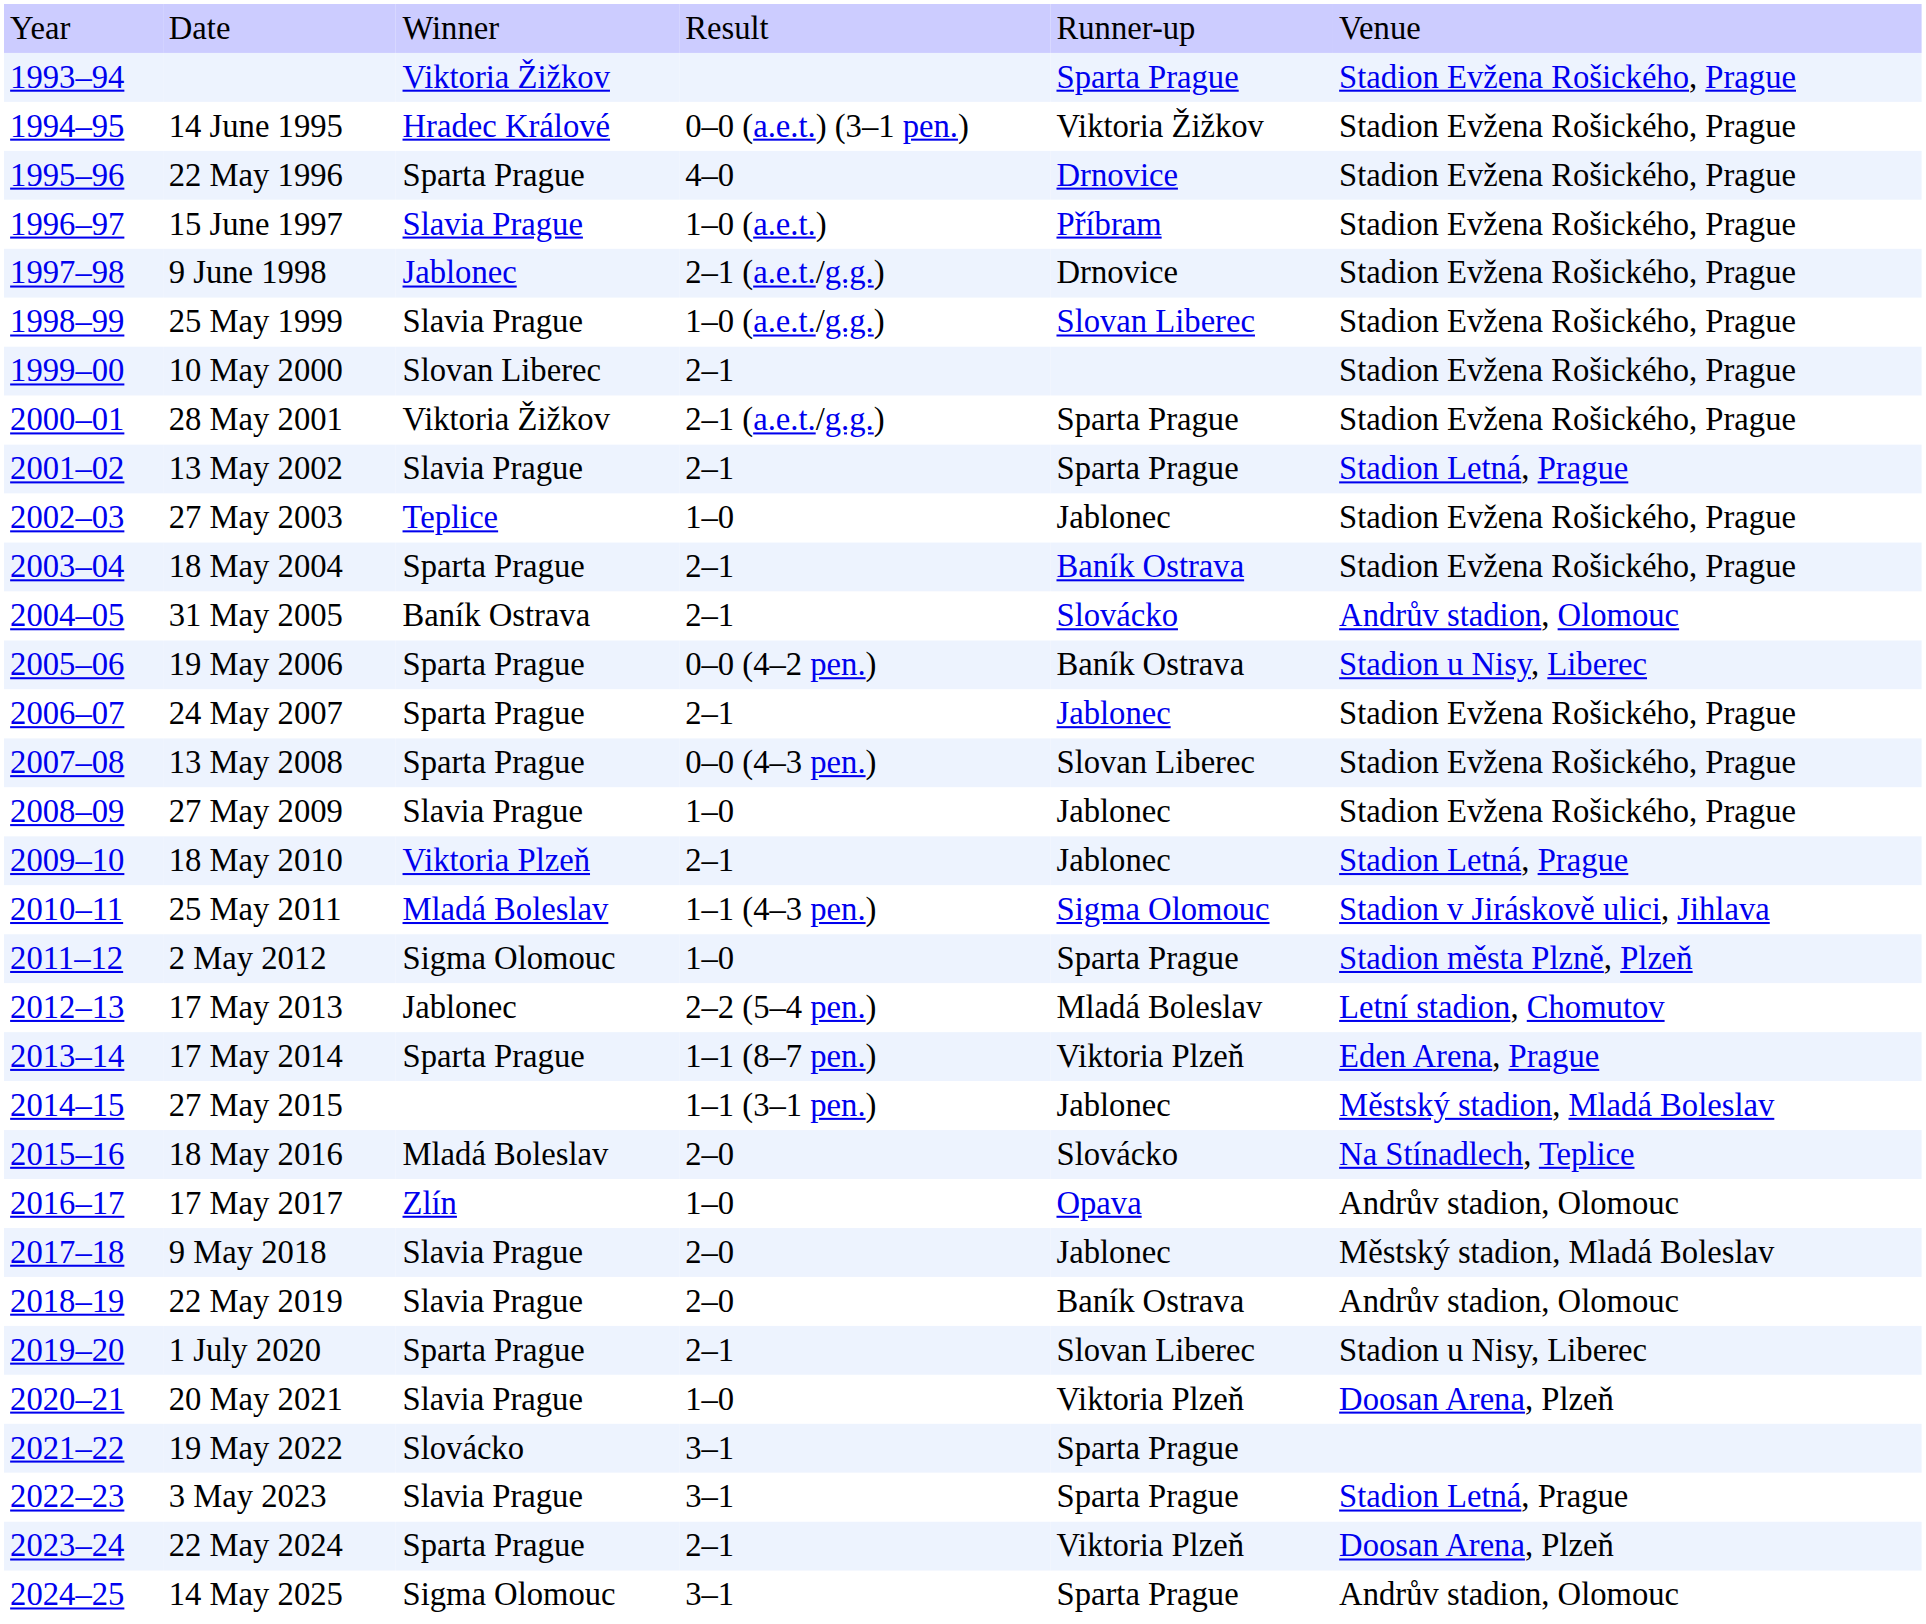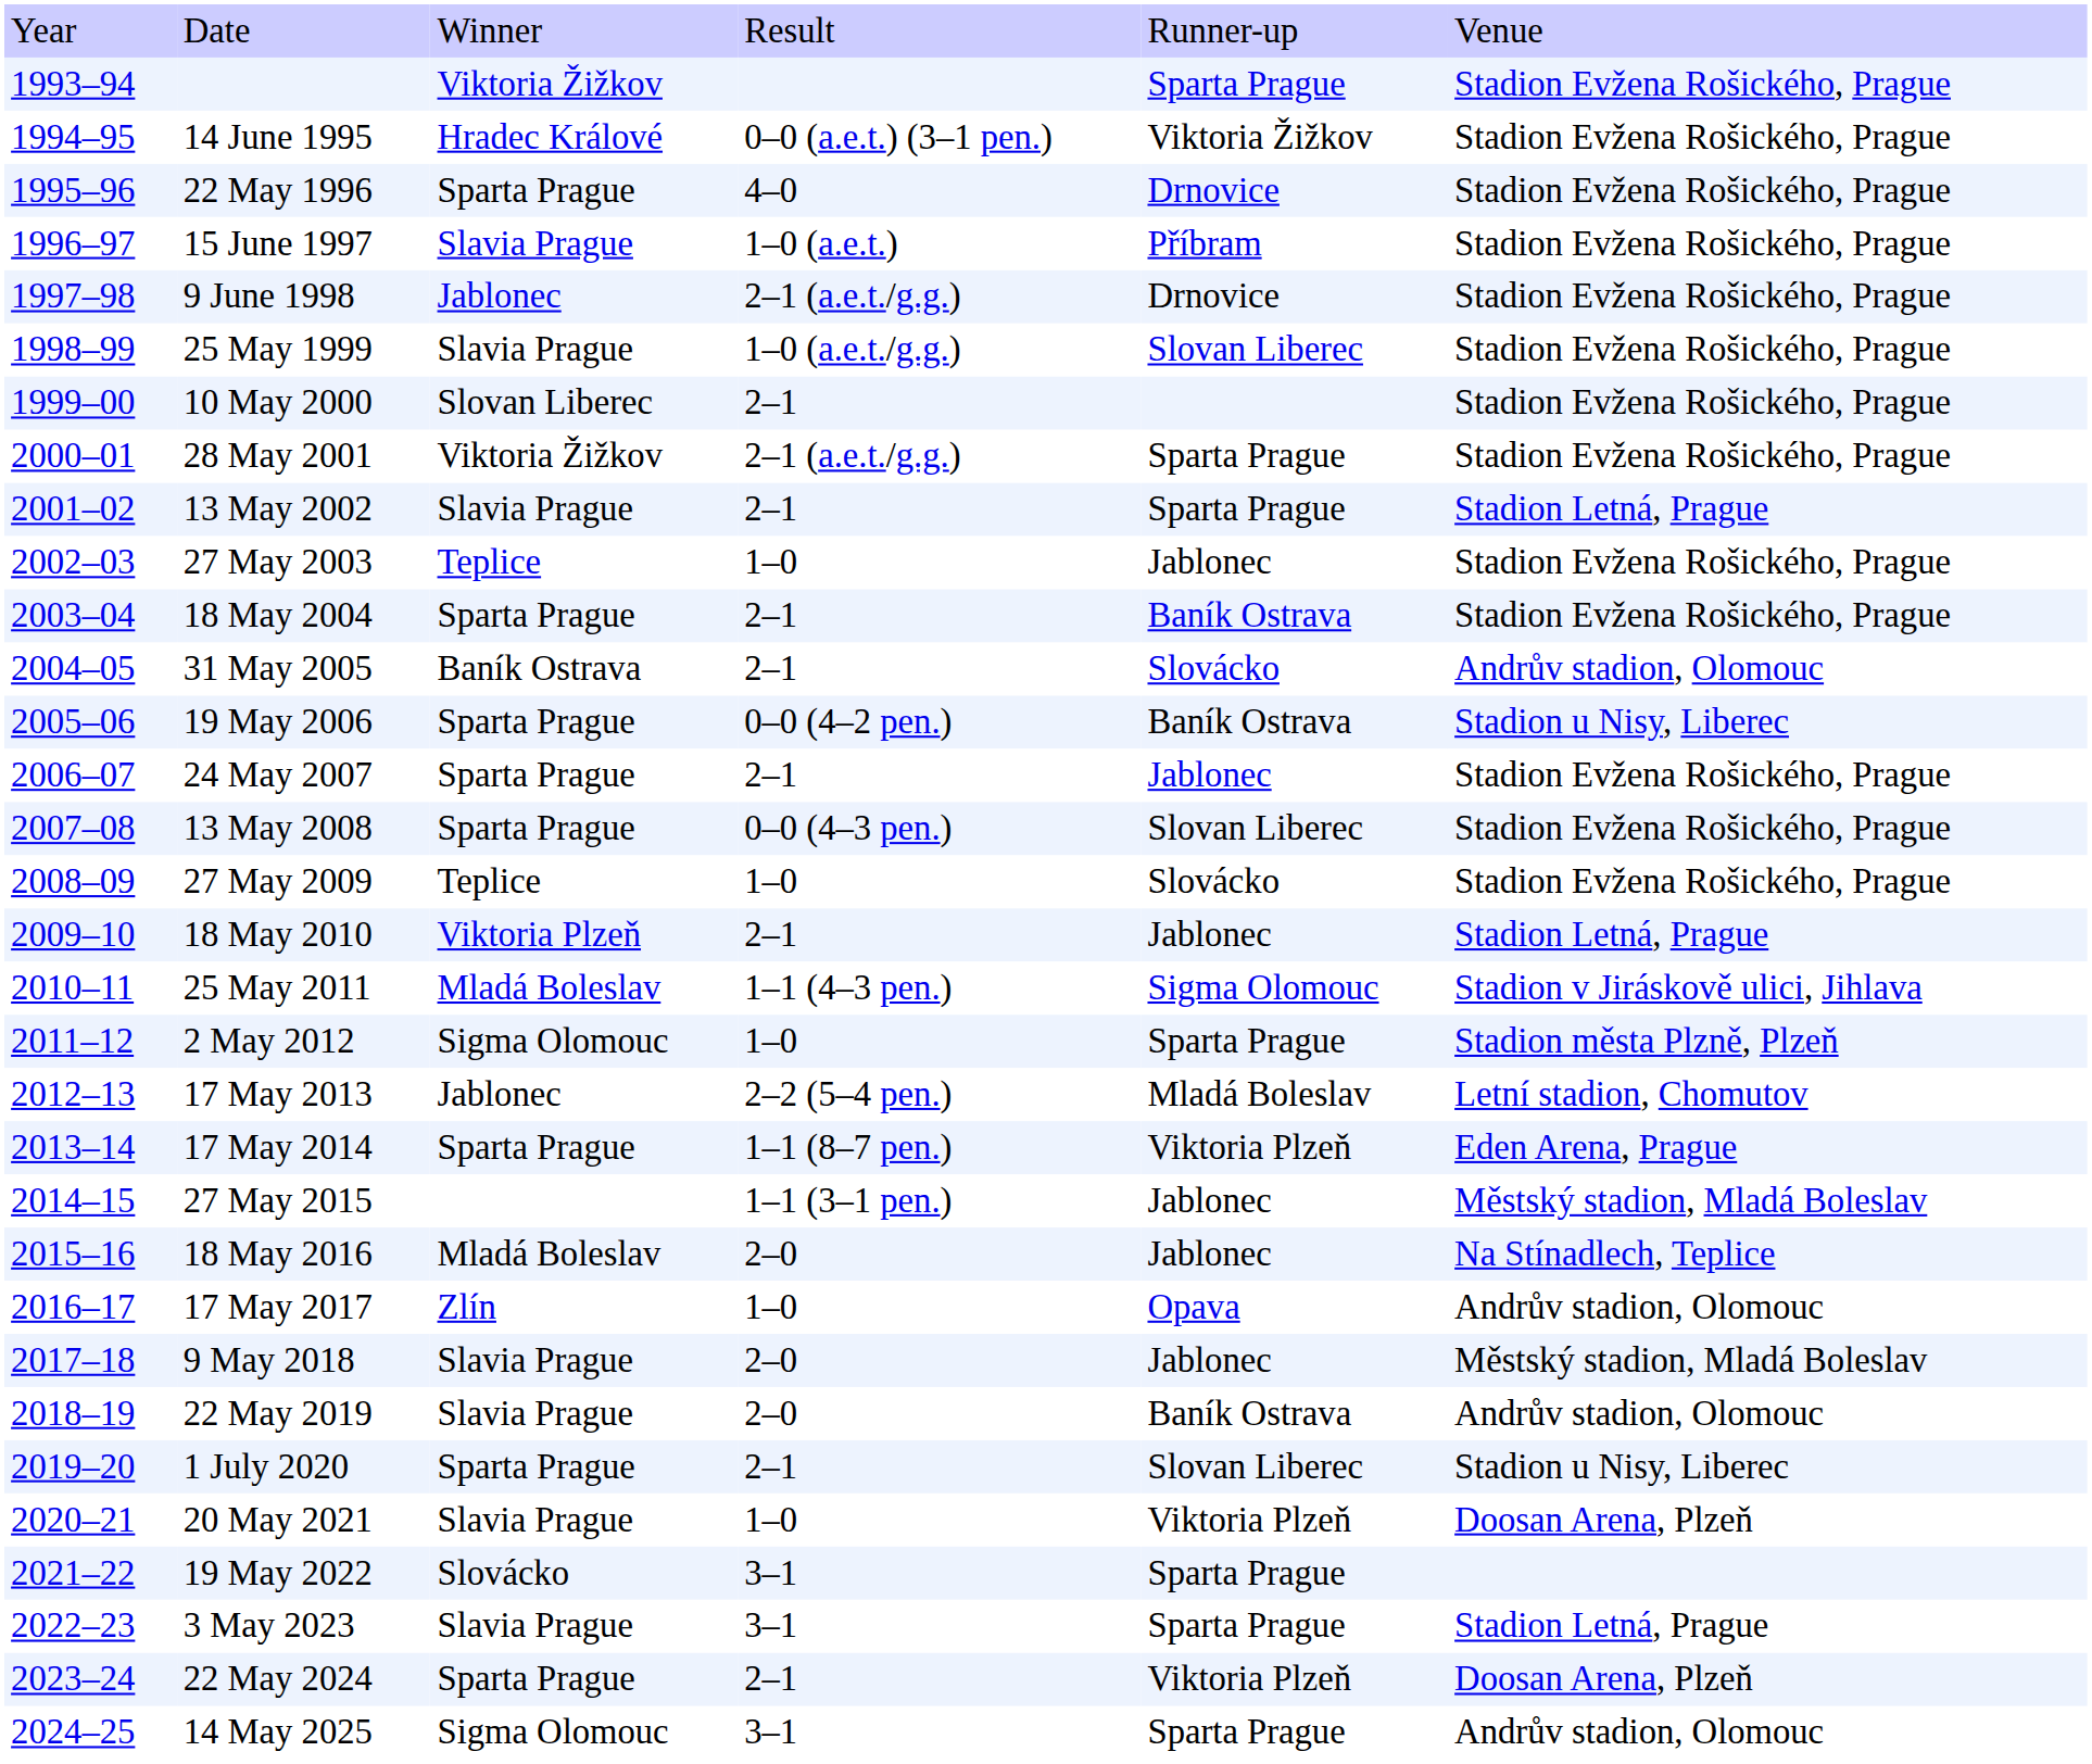 <table border=0 cellspacing=0 width="940" cellpadding=3 style="border– 1px solid #aaaaaa;">
 <tr bgcolor=#ccccff>
 <td>Year</td>
 <td>Date</td>
 <td>Winner</td>
 <td>Result</td>
 <td>Runner-up</td>
 <td>Venue</td>
 </tr>
 <tr bgcolor=#edf3fe>
 <td><a href='#'>1993–94</a></td>
 <td></td>
 <td><a href='#'>Viktoria Žižkov</a></td>
 <td></td>
 <td><a href='#'>Sparta Prague</a></td>
 <td><a href='#'>Stadion Evžena Rošického</a>, <a href='#'>Prague</a></td>
 </tr>
 <tr bgcolor=#ffffff>
 <td><a href='#'>1994–95</a></td>
 <td>14 June 1995</td>
 <td><a href='#'>Hradec Králové</a></td>
 <td>0–0 (<a href='#'>a.e.t.</a>) (3–1 <a href='#'>pen.</a>)</td>
 <td>Viktoria Žižkov</td>
 <td>Stadion Evžena Rošického, Prague</td>
 </tr>
 <tr bgcolor=#edf3fe>
 <td><a href='#'>1995–96</a></td>
 <td>22 May 1996</td>
 <td>Sparta Prague</td>
 <td>4–0</td>
 <td><a href='#'>Drnovice</a></td>
 <td>Stadion Evžena Rošického, Prague</td>
 </tr>
 <tr bgcolor=#ffffff>
 <td><a href='#'>1996–97</a></td>
 <td>15 June 1997</td>
 <td><a href='#'>Slavia Prague</a></td>
 <td>1–0 (<a href='#'>a.e.t.</a>)</td>
 <td><a href='#'>Příbram</a></td>
 <td>Stadion Evžena Rošického, Prague</td>
 </tr>
 <tr bgcolor=#edf3fe>
 <td><a href='#'>1997–98</a></td>
 <td>9 June 1998</td>
 <td><a href='#'>Jablonec</a></td>
 <td>2–1 (<a href='#'>a.e.t.</a>/<a href='#'>g.g.</a>)</td>
 <td>Drnovice</td>
 <td>Stadion Evžena Rošického, Prague</td>
 </tr>
 <tr bgcolor=#ffffff>
 <td><a href='#'>1998–99</a></td>
 <td>25 May 1999</td>
 <td>Slavia Prague</td>
 <td>1–0 (<a href='#'>a.e.t.</a>/<a href='#'>g.g.</a>)</td>
 <td><a href='#'>Slovan Liberec</a></td>
 <td>Stadion Evžena Rošického, Prague</td>
 </tr>
 <tr bgcolor=#edf3fe>
 <td><a href='#'>1999–00</a></td>
 <td>10 May 2000</td>
 <td>Slovan Liberec</td>
 <td>2–1</td>
 <td></td>
 <td>Stadion Evžena Rošického, Prague</td>
 </tr>
 <tr bgcolor=#ffffff>
 <td><a href='#'>2000–01</a></td>
 <td>28 May 2001</td>
 <td>Viktoria Žižkov</td>
 <td>2–1 (<a href='#'>a.e.t.</a>/<a href='#'>g.g.</a>)</td>
 <td>Sparta Prague</td>
 <td>Stadion Evžena Rošického, Prague</td>
 </tr>
 <tr bgcolor=#edf3fe>
 <td><a href='#'>2001–02</a></td>
 <td>13 May 2002</td>
 <td>Slavia Prague</td>
 <td>2–1</td>
 <td>Sparta Prague</td>
 <td><a href='#'>Stadion Letná</a>, <a href='#'>Prague</a></td>
 </tr>
 <tr bgcolor=#ffffff>
 <td><a href='#'>2002–03</a></td>
 <td>27 May 2003</td>
 <td><a href='#'>Teplice</a></td>
 <td>1–0</td>
 <td>Jablonec</td>
 <td>Stadion Evžena Rošického, Prague</td>
 </tr>
 <tr bgcolor=#edf3fe>
 <td><a href='#'>2003–04</a></td>
 <td>18 May 2004</td>
 <td>Sparta Prague</td>
 <td>2–1</td>
 <td><a href='#'>Baník Ostrava</a></td>
 <td>Stadion Evžena Rošického, Prague</td>
 </tr>
 <tr bgcolor=#ffffff>
 <td><a href='#'>2004–05</a></td>
 <td>31 May 2005</td>
 <td>Baník Ostrava</td>
 <td>2–1</td>
 <td><a href='#'>Slovácko</a></td>
 <td><a href='#'>Andrův stadion</a>, <a href='#'>Olomouc</a></td>
 </tr>
 <tr bgcolor=#edf3fe>
 <td><a href='#'>2005–06</a></td>
 <td>19 May 2006</td>
 <td>Sparta Prague</td>
 <td>0–0 (4–2 <a href='#'>pen.</a>)</td>
 <td>Baník Ostrava</td>
 <td><a href='#'>Stadion u Nisy</a>, <a href='#'>Liberec</a></td>
 </tr>
 <tr bgcolor=#ffffff>
 <td><a href='#'>2006–07</a></td>
 <td>24 May 2007</td>
 <td>Sparta Prague</td>
 <td>2–1</td>
 <td><a href='#'>Jablonec</a></td>
 <td>Stadion Evžena Rošického, Prague</td>
 </tr>
 <tr bgcolor=#edf3fe>
 <td><a href='#'>2007–08</a></td>
 <td>13 May 2008</td>
 <td>Sparta Prague</td>
 <td>0–0 (4–3 <a href='#'>pen.</a>)</td>
 <td>Slovan Liberec</td>
 <td>Stadion Evžena Rošického, Prague</td>
 </tr>
 <tr bgcolor=#ffffff>
 <td><a href='#'>2008–09</a></td>
 <td>27 May 2009</td>
-<td>Slavia Prague</td>
+<td>Teplice</td>
 <td>1–0</td>
-<td>Jablonec</td>
+<td>Slovácko</td>
 <td>Stadion Evžena Rošického, Prague</td>
 </tr>
 <tr bgcolor=#edf3fe>
 <td><a href='#'>2009–10</a></td>
 <td>18 May 2010</td>
 <td><a href='#'>Viktoria Plzeň</a></td>
 <td>2–1</td>
 <td>Jablonec</td>
 <td><a href='#'>Stadion Letná</a>, <a href='#'>Prague</a></td>
 </tr>
 <tr bgcolor=#ffffff>
 <td><a href='#'>2010–11</a></td>
 <td>25 May 2011</td>
 <td><a href='#'>Mladá Boleslav</a></td>
 <td>1–1 (4–3 <a href='#'>pen.</a>)</td>
 <td><a href='#'>Sigma Olomouc</a></td>
 <td><a href='#'>Stadion v Jiráskově ulici</a>, <a href='#'>Jihlava</a></td>
 </tr>
 <tr bgcolor=#edf3fe>
 <td><a href='#'>2011–12</a></td>
 <td>2 May 2012</td>
 <td>Sigma Olomouc</td>
 <td>1–0</td>
 <td>Sparta Prague</td>
 <td><a href='#'>Stadion města Plzně</a>, <a href='#'>Plzeň</a></td>
 </tr>
 <tr bgcolor=#ffffff>
 <td><a href='#'>2012–13</a></td>
 <td>17 May 2013</td>
 <td>Jablonec</td>
 <td>2–2 (5–4 <a href='#'>pen.</a>)</td>
 <td>Mladá Boleslav</td>
 <td><a href='#'>Letní stadion</a>, <a href='#'>Chomutov</a></td>
 </tr>
 <tr bgcolor=#edf3fe>
 <td><a href='#'>2013–14</a></td>
 <td>17 May 2014</td>
 <td>Sparta Prague</td>
 <td>1–1 (8–7 <a href='#'>pen.</a>)</td>
 <td>Viktoria Plzeň</td>
 <td><a href='#'>Eden Arena</a>, <a href='#'>Prague</a></td>
 </tr>
 <tr bgcolor=#ffffff>
 <td><a href='#'>2014–15</a></td>
 <td>27 May 2015</td>
 <td></td>
 <td>1–1 (3–1 <a href='#'>pen.</a>)</td>
 <td>Jablonec</td>
 <td><a href='#'>Městský stadion</a>, <a href='#'>Mladá Boleslav</a></td>
 </tr>
 <tr bgcolor=#edf3fe>
 <td><a href='#'>2015–16</a></td>
 <td>18 May 2016</td>
 <td>Mladá Boleslav</td>
 <td>2–0</td>
-<td>Slovácko</td>
+<td>Jablonec</td>
 <td><a href='#'>Na Stínadlech</a>, <a href='#'>Teplice</a></td>
 </tr>
 <tr bgcolor=#ffffff>
 <td><a href='#'>2016–17</a></td>
 <td>17 May 2017</td>
 <td><a href='#'>Zlín</a></td>
 <td>1–0</td>
 <td><a href='#'>Opava</a></td>
 <td>Andrův stadion, Olomouc</td>
 </tr>
 <tr bgcolor=#edf3fe>
 <td><a href='#'>2017–18</a></td>
 <td>9 May 2018</td>
 <td>Slavia Prague</td>
 <td>2–0</td>
 <td>Jablonec</td>
 <td>Městský stadion, Mladá Boleslav</td>
 </tr>
 <tr bgcolor=#ffffff>
 <td><a href='#'>2018–19</a></td>
 <td>22 May 2019</td>
 <td>Slavia Prague</td>
 <td>2–0</td>
 <td>Baník Ostrava</td>
 <td>Andrův stadion, Olomouc</td>
 </tr>
 <tr bgcolor=#edf3fe>
 <td><a href='#'>2019–20</a></td>
 <td>1 July 2020</td>
 <td>Sparta Prague</td>
 <td>2–1</td>
 <td>Slovan Liberec</td>
 <td>Stadion u Nisy, Liberec</td>
 </tr>
 <tr bgcolor=#ffffff>
 <td><a href='#'>2020–21</a></td>
 <td>20 May 2021</td>
 <td>Slavia Prague</td>
 <td>1–0</td>
 <td>Viktoria Plzeň</td>
 <td><a href='#'>Doosan Arena</a>, Plzeň</td>
 </tr>
 <tr bgcolor=#edf3fe>
 <td><a href='#'>2021–22</a></td>
 <td>19 May 2022</td>
 <td>Slovácko</td>
 <td>3–1</td>
 <td>Sparta Prague</td>
 <td></td>
 </tr>
 <tr bgcolor=#ffffff>
 <td><a href='#'>2022–23</a></td>
 <td>3 May 2023</td>
 <td>Slavia Prague</td>
 <td>3–1</td>
 <td>Sparta Prague</td>
 <td><a href='#'>Stadion Letná</a>, Prague</td>
 </tr>
 <tr bgcolor=#edf3fe>
 <td><a href='#'>2023–24</a></td>
 <td>22 May 2024</td>
 <td>Sparta Prague</td>
 <td>2–1</td>
 <td>Viktoria Plzeň</td>
 <td><a href='#'>Doosan Arena</a>, Plzeň</td>
 </tr>
 <tr bgcolor=#ffffff>
 <td><a href='#'>2024–25</a></td>
 <td>14 May 2025</td>
 <td>Sigma Olomouc</td>
 <td>3–1</td>
 <td>Sparta Prague</td>
 <td>Andrův stadion, Olomouc</td>
 </tr>
 </table>
